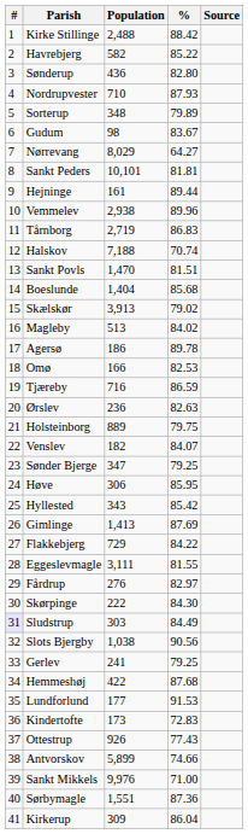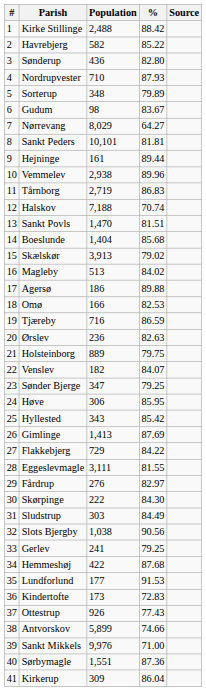 <table class="wikitable sortable">
 <tr>
 <th rowspan="1">#</th>
 <th rowspan="1">Parish</th>
 <th rowspan="1">Population</th>
 <th rowspan="1">%</th>
 <th rowspan="1">Source</th>
 </tr>
 <tr>
 <td>1</td>
 <td>Kirke Stillinge</td>
 <td>2,488</td>
 <td>88.42</td>
 <td></td>
 </tr>
 <tr>
 <td>2</td>
 <td>Havrebjerg</td>
 <td>582</td>
 <td>85.22</td>
 <td></td>
 </tr>
 <tr>
 <td>3</td>
 <td>Sønderup</td>
 <td>436</td>
 <td>82.80</td>
 <td></td>
 </tr>
 <tr>
 <td>4</td>
 <td>Nordrupvester</td>
 <td>710</td>
 <td>87.93</td>
 <td></td>
 </tr>
 <tr>
 <td>5</td>
 <td>Sorterup</td>
 <td>348</td>
 <td>79.89</td>
 <td></td>
 </tr>
 <tr>
 <td>6</td>
 <td>Gudum</td>
 <td>98</td>
 <td>83.67</td>
 <td></td>
 </tr>
 <tr>
 <td>7</td>
 <td>Nørrevang</td>
 <td>8,029</td>
 <td>64.27</td>
 <td></td>
 </tr>
 <tr>
 <td>8</td>
 <td>Sankt Peders</td>
 <td>10,101</td>
 <td>81.81</td>
 <td></td>
 </tr>
 <tr>
 <td>9</td>
 <td>Hejninge</td>
 <td>161</td>
 <td>89.44</td>
 <td></td>
 </tr>
 <tr>
 <td>10</td>
 <td>Vemmelev</td>
 <td>2,938</td>
 <td>89.96</td>
 <td></td>
 </tr>
 <tr>
 <td>11</td>
 <td>Tårnborg</td>
 <td>2,719</td>
 <td>86.83</td>
 <td></td>
 </tr>
 <tr>
 <td>12</td>
 <td>Halskov</td>
 <td>7,188</td>
 <td>70.74</td>
 <td></td>
 </tr>
 <tr>
 <td>13</td>
 <td>Sankt Povls</td>
 <td>1,470</td>
 <td>81.51</td>
 <td></td>
 </tr>
 <tr>
 <td>14</td>
 <td>Boeslunde</td>
 <td>1,404</td>
 <td>85.68</td>
 <td></td>
 </tr>
 <tr>
 <td>15</td>
 <td>Skælskør</td>
 <td>3,913</td>
 <td>79.02</td>
 <td></td>
 </tr>
 <tr>
 <td>16</td>
 <td>Magleby</td>
 <td>513</td>
 <td>84.02</td>
 <td></td>
 </tr>
 <tr>
 <td>17</td>
 <td>Agersø</td>
 <td>186</td>
-<td>89.78</td>
+<td>89.88</td>
 <td></td>
 </tr>
 <tr>
 <td>18</td>
 <td>Omø</td>
 <td>166</td>
 <td>82.53</td>
 <td></td>
 </tr>
 <tr>
 <td>19</td>
 <td>Tjæreby</td>
 <td>716</td>
 <td>86.59</td>
 <td></td>
 </tr>
 <tr>
 <td>20</td>
 <td>Ørslev</td>
 <td>236</td>
 <td>82.63</td>
 <td></td>
 </tr>
 <tr>
 <td>21</td>
 <td>Holsteinborg</td>
 <td>889</td>
 <td>79.75</td>
 <td></td>
 </tr>
 <tr>
 <td>22</td>
 <td>Venslev</td>
 <td>182</td>
 <td>84.07</td>
 <td></td>
 </tr>
 <tr>
 <td>23</td>
 <td>Sønder Bjerge</td>
 <td>347</td>
 <td>79.25</td>
 <td></td>
 </tr>
 <tr>
 <td>24</td>
 <td>Høve</td>
 <td>306</td>
 <td>85.95</td>
 <td></td>
 </tr>
 <tr>
 <td>25</td>
 <td>Hyllested</td>
 <td>343</td>
 <td>85.42</td>
 <td></td>
 </tr>
 <tr>
 <td>26</td>
 <td>Gimlinge</td>
 <td>1,413</td>
 <td>87.69</td>
 <td></td>
 </tr>
 <tr>
 <td>27</td>
 <td>Flakkebjerg</td>
 <td>729</td>
 <td>84.22</td>
 <td></td>
 </tr>
 <tr>
 <td>28</td>
 <td>Eggeslevmagle</td>
 <td>3,111</td>
 <td>81.55</td>
 <td></td>
 </tr>
 <tr>
 <td>29</td>
 <td>Fårdrup</td>
 <td>276</td>
 <td>82.97</td>
 <td></td>
 </tr>
 <tr>
 <td>30</td>
 <td>Skørpinge</td>
 <td>222</td>
 <td>84.30</td>
 <td></td>
 </tr>
 <tr>
-<td style="background: lavender;">31</td>
+<td>31</td>
 <td>Sludstrup</td>
 <td>303</td>
 <td>84.49</td>
 <td></td>
 </tr>
 <tr>
 <td>32</td>
 <td>Slots Bjergby</td>
 <td>1,038</td>
 <td>90.56</td>
 <td></td>
 </tr>
 <tr>
 <td>33</td>
 <td>Gerlev</td>
 <td>241</td>
 <td>79.25</td>
 <td></td>
 </tr>
 <tr>
 <td>34</td>
 <td>Hemmeshøj</td>
 <td>422</td>
 <td>87.68</td>
 <td></td>
 </tr>
 <tr>
 <td>35</td>
 <td>Lundforlund</td>
 <td>177</td>
 <td>91.53</td>
 <td></td>
 </tr>
 <tr>
 <td>36</td>
 <td>Kindertofte</td>
 <td>173</td>
 <td>72.83</td>
 <td></td>
 </tr>
 <tr>
 <td>37</td>
 <td>Ottestrup</td>
 <td>926</td>
 <td>77.43</td>
 <td></td>
 </tr>
 <tr>
 <td>38</td>
 <td>Antvorskov</td>
 <td>5,899</td>
 <td>74.66</td>
 <td></td>
 </tr>
 <tr>
 <td>39</td>
 <td>Sankt Mikkels</td>
 <td>9,976</td>
 <td>71.00</td>
 <td></td>
 </tr>
 <tr>
 <td>40</td>
 <td>Sørbymagle</td>
 <td>1,551</td>
 <td>87.36</td>
 <td></td>
 </tr>
 <tr>
 <td>41</td>
 <td>Kirkerup</td>
 <td>309</td>
 <td>86.04</td>
 <td></td>
 </tr>
 </table>
